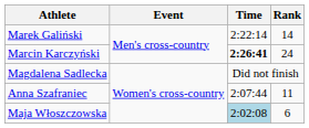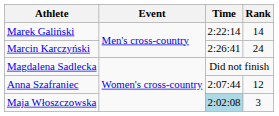 <table class=wikitable style="font-size:90%">
 <tr>
 <th>Athlete</th>
 <th>Event</th>
 <th>Time</th>
 <th>Rank</th>
 </tr>
 <tr align=center>
 <td align=left><a href='#'>Marek Galiński</a></td>
 <td align=left rowspan=2><a href='#'>Men's cross-country</a></td>
 <td>2:22:14</td>
 <td>14</td>
 </tr>
 <tr align=center>
 <td align=left><a href='#'>Marcin Karczyński</a></td>
-<td><strong>2:26:41</strong></td>
+<td>2:26:41</td>
 <td>24</td>
 </tr>
 <tr align=center>
 <td align=left><a href='#'>Magdalena Sadlecka</a></td>
 <td align=left rowspan=3><a href='#'>Women's cross-country</a></td>
 <td colspan=2>Did not finish</td>
 </tr>
 <tr align=center>
 <td align=left><a href='#'>Anna Szafraniec</a></td>
 <td>2:07:44</td>
-<td>11</td>
+<td>12</td>
 </tr>
 <tr align=center>
 <td align=left><a href='#'>Maja Włoszczowska</a></td>
 <td style="background: lightblue;">2:02:08</td>
-<td>6</td>
+<td>3</td>
 </tr>
 </table>
